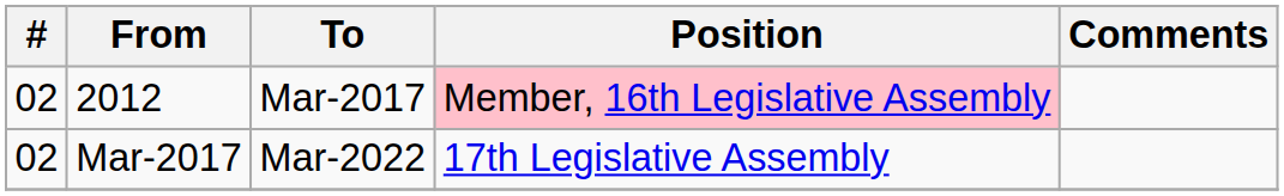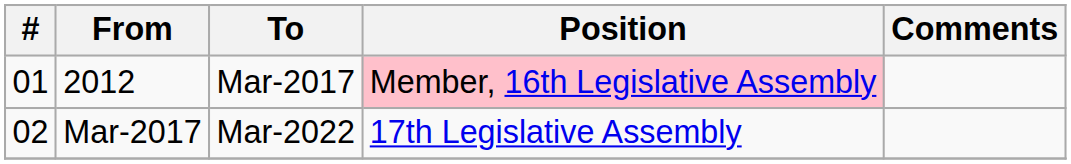 <table class="wikitable sortable">
 <tr>
 <th>#</th>
 <th>From</th>
 <th>To</th>
 <th>Position</th>
 <th>Comments</th>
 </tr>
 <tr>
-<td>02</td>
+<td>01</td>
 <td>2012</td>
 <td>Mar-2017</td>
 <td style="background: pink;">Member, <a href='#'>16th Legislative Assembly</a></td>
 <td></td>
 </tr>
 <tr>
 <td>02</td>
 <td>Mar-2017</td>
 <td>Mar-2022</td>
 <td><a href='#'>17th Legislative Assembly</a></td>
 <td></td>
 </tr>
 <tr>
 </tr>
 </table>
